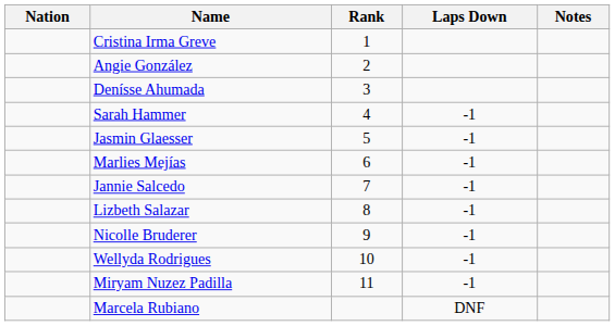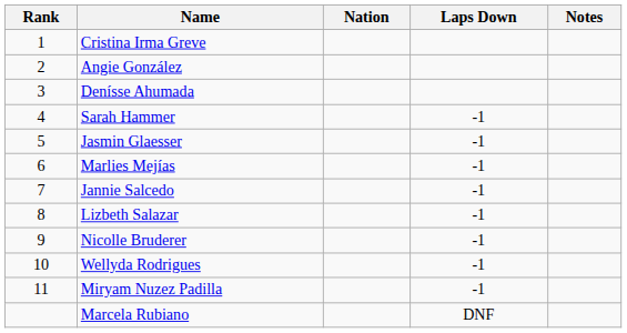 <table class="wikitable sortable" style="text-align:center" width=50%>
 <tr>
+<th>Rank</th>
+<th>Name</th>
 <th>Nation</th>
-<th>Name</th>
-<th>Rank</th>
 <th>Laps Down</th>
 <th>Notes</th>
 </tr>
 <tr>
+<td>1</td>
+<td align=left><a href='#'>Cristina Irma Greve</a></td>
 <td align=left></td>
-<td align=left><a href='#'>Cristina Irma Greve</a></td>
-<td>1</td>
 <td></td>
 <td></td>
 </tr>
 <tr>
+<td>2</td>
+<td align=left><a href='#'>Angie González</a></td>
 <td align=left></td>
-<td align=left><a href='#'>Angie González</a></td>
-<td>2</td>
 <td></td>
 <td></td>
 </tr>
 <tr>
+<td>3</td>
+<td align=left><a href='#'>Denísse Ahumada</a></td>
 <td align=left></td>
-<td align=left><a href='#'>Denísse Ahumada</a></td>
-<td>3</td>
 <td></td>
 <td></td>
 </tr>
 <tr>
+<td>4</td>
+<td align=left><a href='#'>Sarah Hammer</a></td>
 <td align=left></td>
-<td align=left><a href='#'>Sarah Hammer</a></td>
-<td>4</td>
 <td>-1</td>
 <td></td>
 </tr>
 <tr>
+<td>5</td>
+<td align=left><a href='#'>Jasmin Glaesser</a></td>
 <td align=left></td>
-<td align=left><a href='#'>Jasmin Glaesser</a></td>
-<td>5</td>
 <td>-1</td>
 <td></td>
 </tr>
 <tr>
+<td>6</td>
+<td align=left><a href='#'>Marlies Mejías</a></td>
 <td align=left></td>
-<td align=left><a href='#'>Marlies Mejías</a></td>
-<td>6</td>
 <td>-1</td>
 <td></td>
 </tr>
 <tr>
+<td>7</td>
+<td align=left><a href='#'>Jannie Salcedo</a></td>
 <td align=left></td>
-<td align=left><a href='#'>Jannie Salcedo</a></td>
-<td>7</td>
 <td>-1</td>
 <td></td>
 </tr>
 <tr>
+<td>8</td>
+<td align=left><a href='#'>Lizbeth Salazar</a></td>
 <td align=left></td>
-<td align=left><a href='#'>Lizbeth Salazar</a></td>
-<td>8</td>
 <td>-1</td>
 <td></td>
 </tr>
 <tr>
+<td>9</td>
+<td align=left><a href='#'>Nicolle Bruderer</a></td>
 <td align=left></td>
-<td align=left><a href='#'>Nicolle Bruderer</a></td>
-<td>9</td>
 <td>-1</td>
 <td></td>
 </tr>
 <tr>
+<td>10</td>
+<td align=left><a href='#'>Wellyda Rodrigues</a></td>
 <td align=left></td>
-<td align=left><a href='#'>Wellyda Rodrigues</a></td>
-<td>10</td>
 <td>-1</td>
 <td></td>
 </tr>
 <tr>
+<td>11</td>
+<td align=left><a href='#'>Miryam Nuzez Padilla</a></td>
 <td align=left></td>
-<td align=left><a href='#'>Miryam Nuzez Padilla</a></td>
-<td>11</td>
 <td>-1</td>
 <td></td>
 </tr>
 <tr>
+<td></td>
+<td align=left><a href='#'>Marcela Rubiano</a></td>
 <td align=left></td>
-<td align=left><a href='#'>Marcela Rubiano</a></td>
-<td></td>
 <td>DNF</td>
 <td></td>
 </tr>
 </table>
